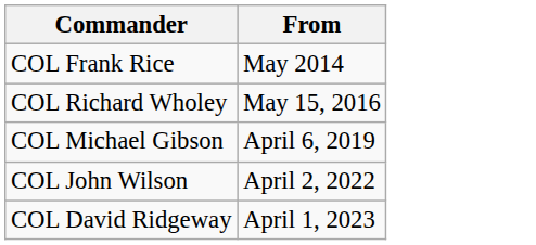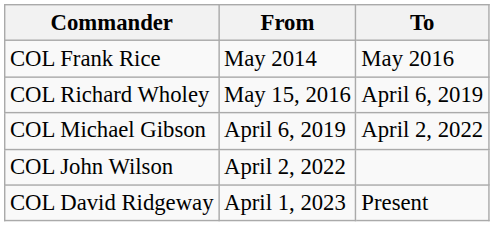 <table class="wikitable">
 <tr>
 <th>Commander</th>
 <th>From</th>
+<th>To</th>
 </tr>
 <tr>
 <td>COL Frank Rice</td>
 <td>May 2014</td>
+<td>May 2016</td>
 </tr>
 <tr>
 <td>COL Richard Wholey</td>
 <td>May 15, 2016</td>
+<td>April 6, 2019</td>
 </tr>
 <tr>
 <td>COL Michael Gibson</td>
 <td>April 6, 2019</td>
+<td>April 2, 2022</td>
 </tr>
 <tr>
 <td>COL John Wilson</td>
 <td>April 2, 2022</td>
+<td></td>
 </tr>
 <tr>
 <td>COL David Ridgeway</td>
 <td>April 1, 2023</td>
+<td>Present</td>
 </tr>
 </table>
